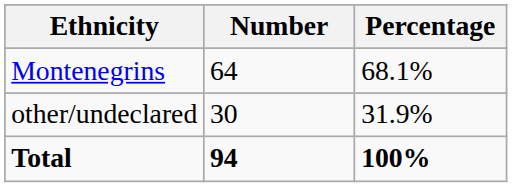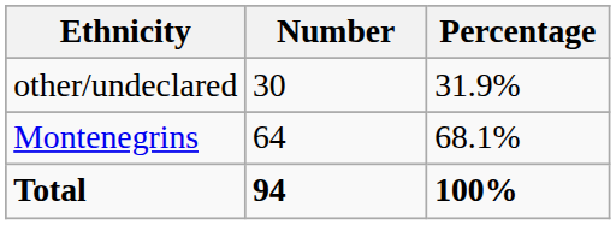 <table class="wikitable">
 <tr>
 <th width="100px">Ethnicity</th>
 <th width="80px">Number</th>
 <th width="80px">Percentage</th>
 </tr>
 <tr>
+<td>other/undeclared</td>
+<td>30</td>
+<td>31.9%</td>
+</tr>
+<tr>
 <td><a href='#'>Montenegrins</a></td>
 <td>64</td>
 <td>68.1%</td>
-</tr>
-<tr>
-<td>other/undeclared</td>
-<td>30</td>
-<td>31.9%</td>
 </tr>
 <tr>
 <td><strong>Total</strong></td>
 <td><strong>94</strong></td>
 <td><strong>100%</strong></td>
 </tr>
 </table>
